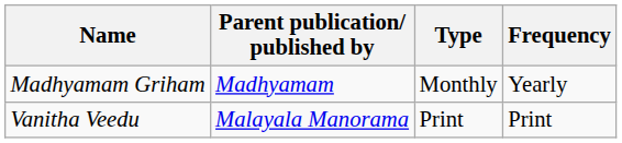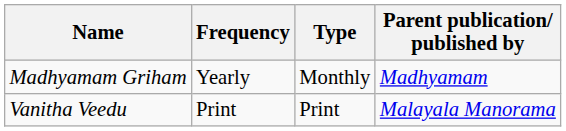 <table class="wikitable">
 <tr>
 <th>Name</th>
+<th>Frequency</th>
+<th>Type</th>
 <th>Parent publication/<br>published by</th>
-<th>Type</th>
-<th>Frequency</th>
 </tr>
 <tr>
 <td><em>Madhyamam Griham</em></td>
+<td>Yearly</td>
+<td>Monthly</td>
 <td><em><a href='#'>Madhyamam</a></em></td>
-<td>Monthly</td>
-<td>Yearly</td>
 </tr>
 <tr>
 <td><em>Vanitha Veedu</em></td>
-<td><em><a href='#'>Malayala Manorama</a></em></td>
 <td>Print</td>
 <td>Print</td>
+<td><em><a href='#'>Malayala Manorama</a></em></td>
 </tr>
 </table>
